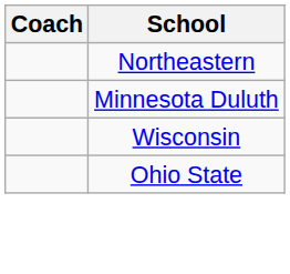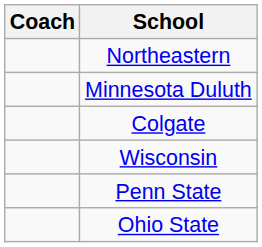 <table class="wikitable sortable" style="font-size: 95%;text-align: center;">
 <tr>
 <th>Coach</th>
 <th>School</th>
 </tr>
 <tr>
 <td><strong></strong></td>
 <td><a href='#'>Northeastern</a></td>
 </tr>
 <tr>
 <td></td>
 <td><a href='#'>Minnesota Duluth</a></td>
 </tr>
 <tr>
 <td></td>
+<td><a href='#'>Colgate</a></td>
+</tr>
+<tr>
+<td></td>
 <td><a href='#'>Wisconsin</a></td>
+</tr>
+<tr>
+<td></td>
+<td><a href='#'>Penn State</a></td>
 </tr>
 <tr>
 <td></td>
 <td><a href='#'>Ohio State</a></td>
 </tr>
 </table>
